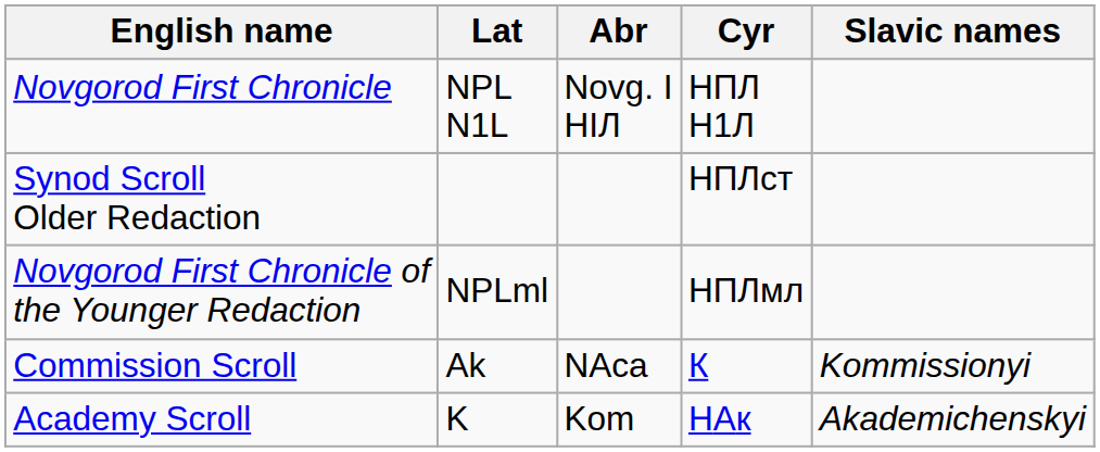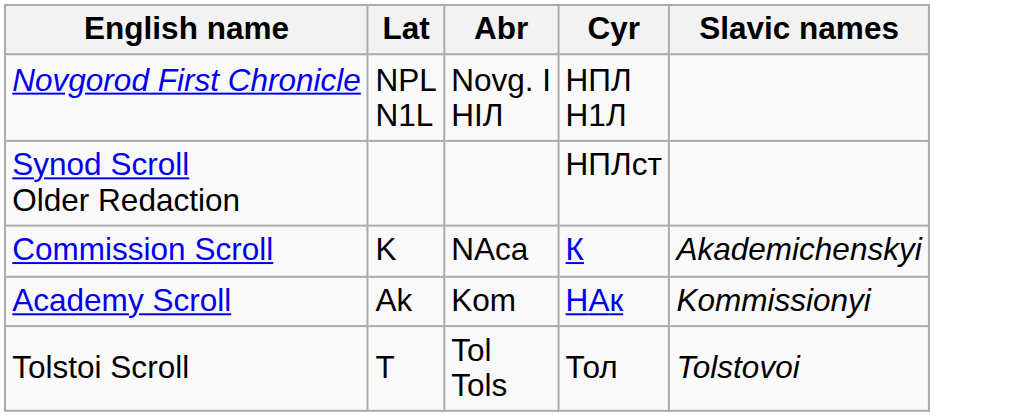 <table class="wikitable sortable">
 <tr>
 <th>English name</th>
 <th>Lat</th>
 <th>Abr</th>
 <th>Cyr</th>
 <th>Slavic names</th>
 </tr>
 <tr valign="top">
 <td><em><a href='#'>Novgorod First Chronicle</a></em></td>
 <td>NPL<br>N1L</td>
 <td>Novg. I<br>НIЛ</td>
 <td>НПЛ<br>Н1Л</td>
 <td><br></td>
 </tr>
 <tr valign="top">
 <td><a href='#'>Synod Scroll</a><br>Older Redaction</td>
 <td></td>
 <td></td>
 <td>НПЛст</td>
 <td><br></td>
 </tr>
 <tr>
-<td><em><a href='#'>Novgorod First Chronicle</a> of</em><br><em>the Younger Redaction</em></td>
-<td>NPLml</td>
-<td></td>
-<td>НПЛмл</td>
-<td></td>
+<td><a href='#'>Commission Scroll</a></td>
+<td>K</td>
+<td>NAca</td>
+<td><a href='#'>К</a></td>
+<td><em>Akademichenskyi</em></td>
 </tr>
 <tr>
-<td><a href='#'>Commission Scroll</a></td>
+<td><a href='#'>Academy Scroll</a></td>
 <td>Ak</td>
-<td>NAca</td>
-<td><a href='#'>К</a></td>
+<td>Kom</td>
+<td><a href='#'>Н</a><a href='#'>А</a><a href='#'>к</a></td>
 <td><em>Kommissionyi</em></td>
 </tr>
 <tr>
-<td><a href='#'>Academy Scroll</a></td>
-<td>K</td>
-<td>Kom</td>
-<td><a href='#'>Н</a><a href='#'>А</a><a href='#'>к</a></td>
-<td><em>Akademichenskyi</em></td>
+<td>Tolstoi Scroll</td>
+<td>T</td>
+<td>Tol<br>Tols</td>
+<td>Тол</td>
+<td><em>Tolstovoi</em></td>
 </tr>
 </table>
